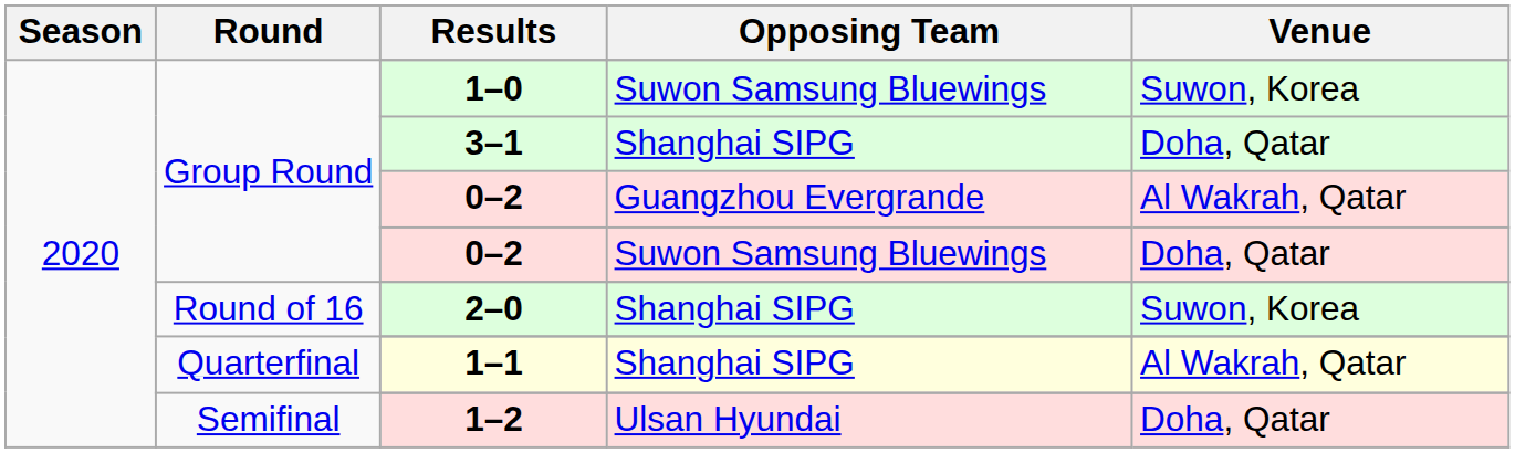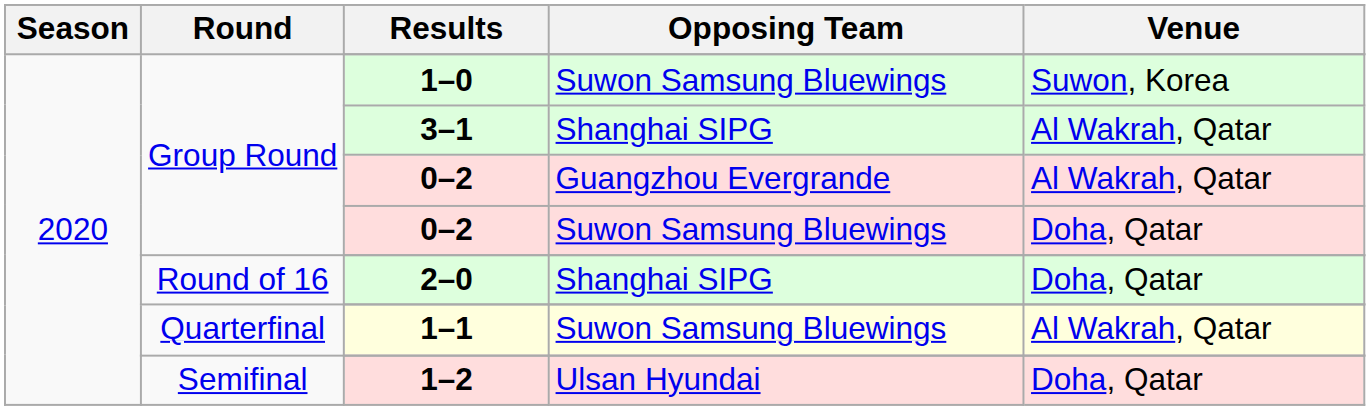 <table class="wikitable sortable" style="text-align:center;">
 <tr>
 <th width=10%>Season</th>
 <th width=15%>Round</th>
 <th width=15%>Results</th>
 <th width=35%>Opposing Team</th>
 <th width=25%>Venue</th>
 </tr>
 <tr>
 <td rowspan=11><a href='#'>2020</a></td>
 <td rowspan=5><a href='#'>Group Round</a></td>
 </tr>
 <tr style="background:#ddffdd">
 <td><strong>1–0</strong></td>
 <td align="left"> <a href='#'>Suwon Samsung Bluewings</a></td>
 <td align="left"><a href='#'>Suwon</a>, Korea</td>
 </tr>
 <tr style="background:#ddffdd">
 <td><strong>3–1</strong></td>
 <td align="left"> <a href='#'>Shanghai SIPG</a></td>
-<td align="left"><a href='#'>Doha</a>, Qatar</td>
+<td align="left"><a href='#'>Al Wakrah</a>, Qatar</td>
 </tr>
 <tr style="background:#ffdddd">
 <td><strong>0–2</strong></td>
 <td align="left"> <a href='#'>Guangzhou Evergrande</a></td>
 <td align="left"><a href='#'>Al Wakrah</a>, Qatar</td>
 </tr>
 <tr style="background:#ffdddd">
 <td><strong>0–2</strong></td>
 <td align="left"> <a href='#'>Suwon Samsung Bluewings</a></td>
 <td align="left"><a href='#'>Doha</a>, Qatar</td>
 </tr>
 <tr>
 <td rowspan=2><a href='#'>Round of 16</a></td>
 </tr>
 <tr style="background:#ddffdd">
 <td><strong>2–0</strong></td>
 <td align="left"> <a href='#'>Shanghai SIPG</a></td>
-<td align="left"><a href='#'>Suwon</a>, Korea</td>
+<td align="left"><a href='#'>Doha</a>, Qatar</td>
 </tr>
 <tr>
 <td rowspan=2><a href='#'>Quarterfinal</a></td>
 </tr>
 <tr style="background:#ffffdd">
 <td><strong>1–1 </strong></td>
-<td align="left"> <a href='#'>Shanghai SIPG</a></td>
+<td align="left"> <a href='#'>Suwon Samsung Bluewings</a></td>
 <td align="left"><a href='#'>Al Wakrah</a>, Qatar</td>
 </tr>
 <tr>
 <td rowspan=2><a href='#'>Semifinal</a></td>
 </tr>
 <tr style="background:#ffdddd">
 <td><strong>1–2</strong></td>
 <td align="left"> <a href='#'>Ulsan Hyundai</a></td>
 <td align="left"><a href='#'>Doha</a>, Qatar</td>
 </tr>
 </table>
